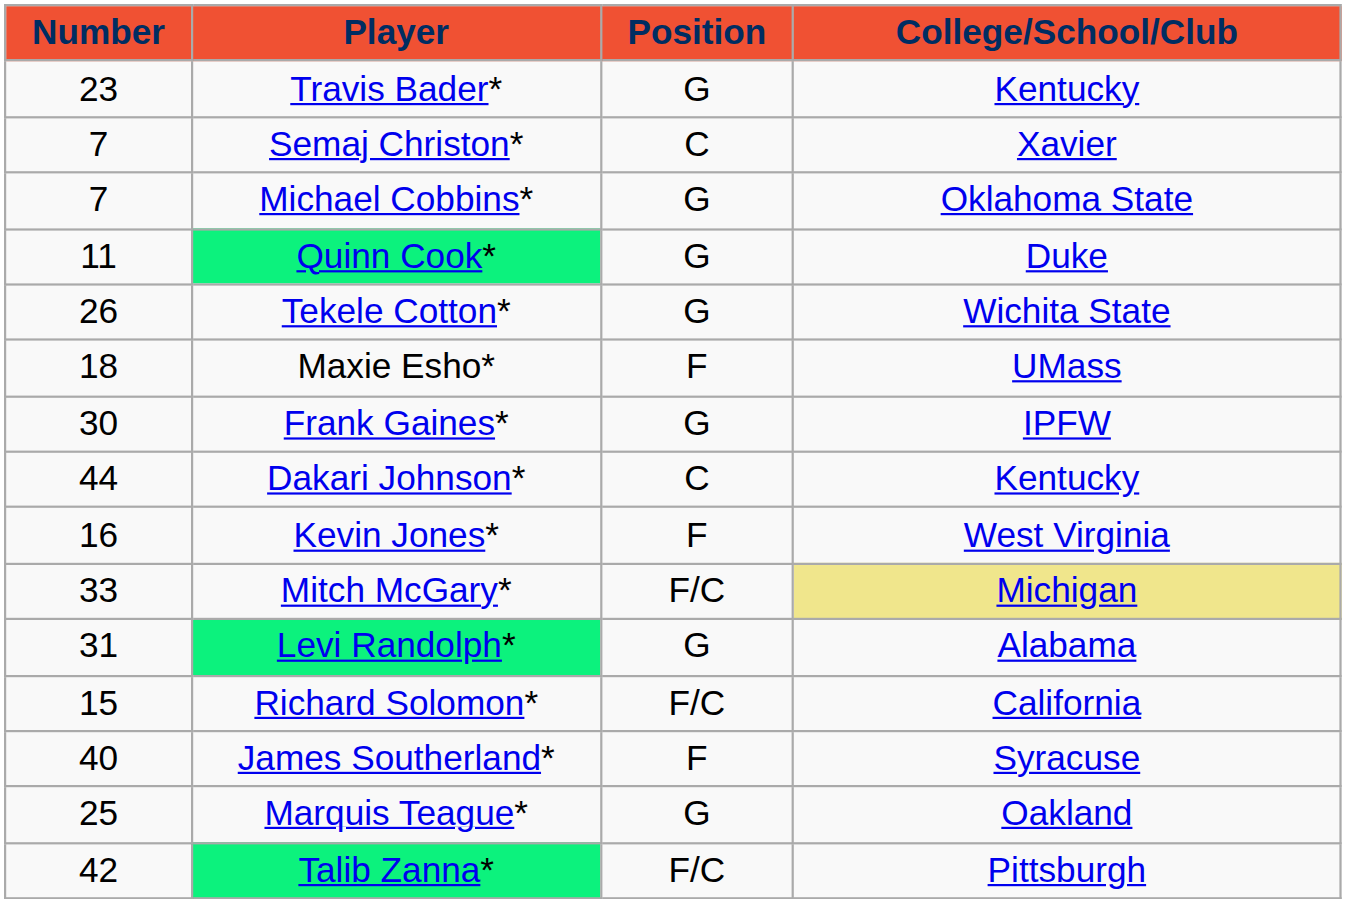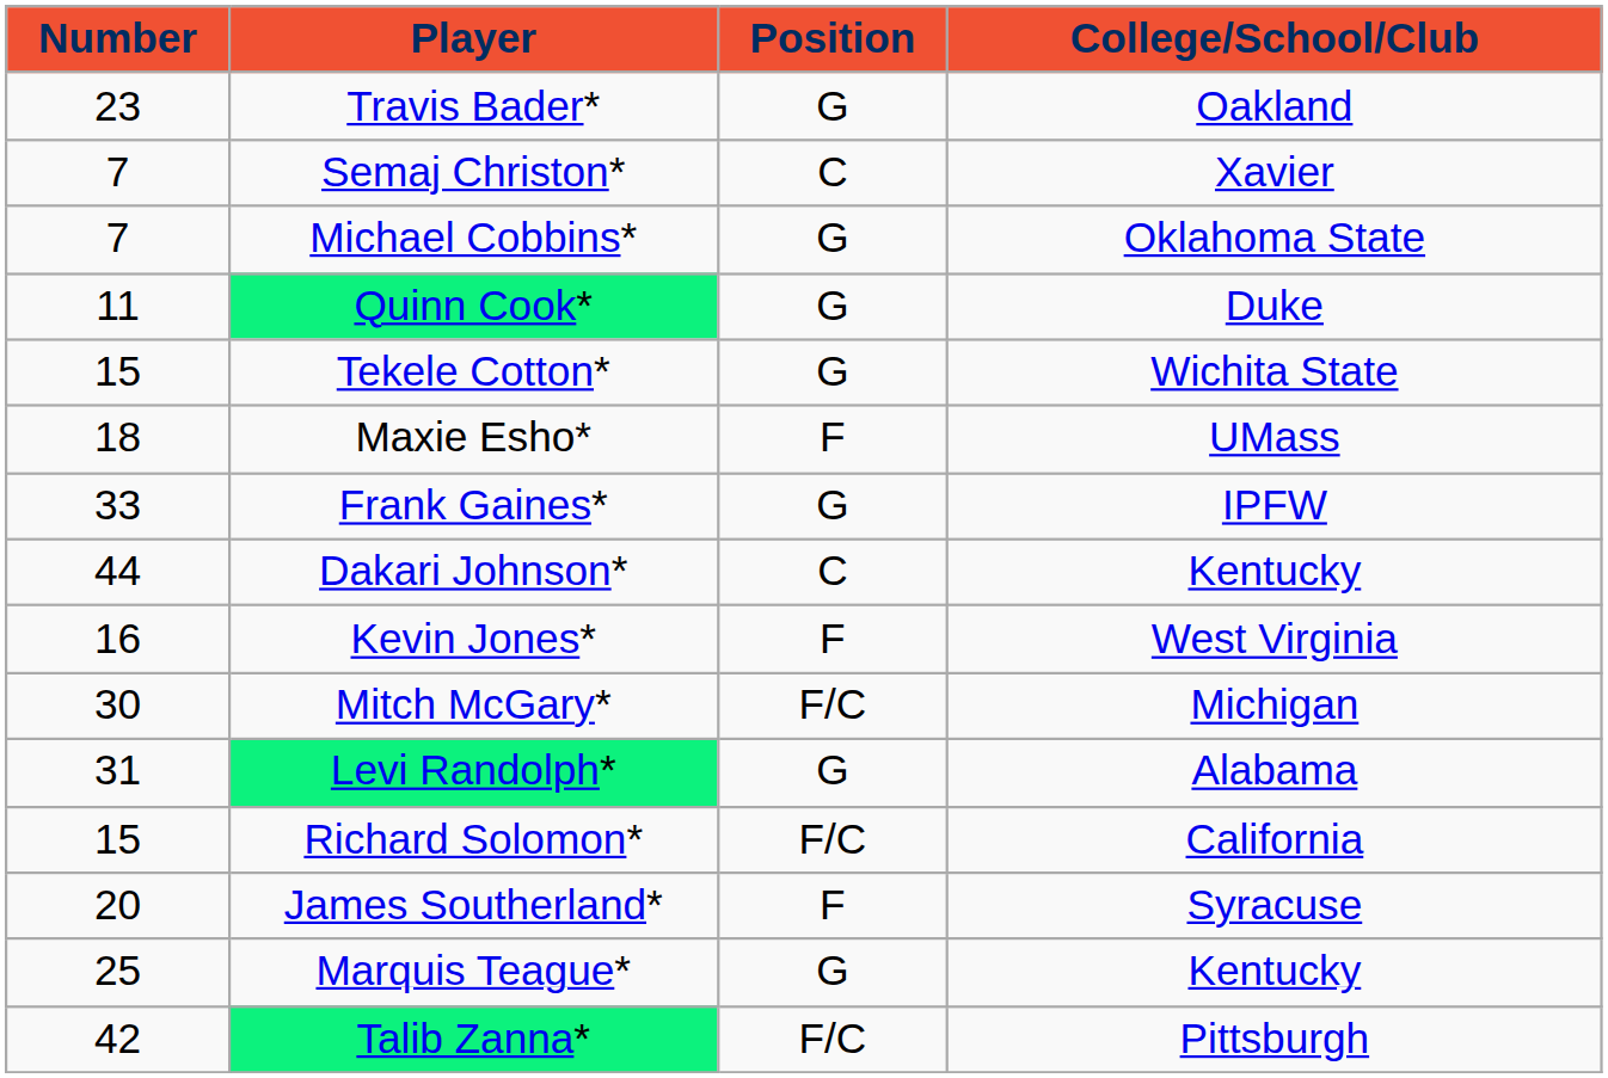 <table class="wikitable sortable sortable">
 <tr>
 <th style="background:#F05133; color:#002D62" width="1%">Number</th>
 <th style="background:#F05133; color:#002D62" width="5%">Player</th>
 <th style="background:#F05133; color:#002D62" width="1%">Position</th>
 <th style="background:#F05133; color:#002D62" width="5%">College/School/Club</th>
 </tr>
 <tr style="text-align: center">
 <td>23</td>
 <td><a href='#'>Travis Bader</a>*</td>
 <td>G</td>
-<td><a href='#'>Kentucky</a></td>
+<td><a href='#'>Oakland</a></td>
 </tr>
 <tr style="text-align: center">
 <td>7</td>
 <td><a href='#'>Semaj Christon</a>*</td>
 <td>C</td>
 <td><a href='#'>Xavier</a></td>
 </tr>
 <tr style="text-align: center">
 <td>7</td>
 <td><a href='#'>Michael Cobbins</a>*</td>
 <td>G</td>
 <td><a href='#'>Oklahoma State</a></td>
 </tr>
 <tr style="text-align: center">
 <td>11</td>
 <td bgcolor="#0CF27D"><a href='#'>Quinn Cook</a>*</td>
 <td>G</td>
 <td><a href='#'>Duke</a></td>
 </tr>
 <tr style="text-align: center">
-<td>26</td>
+<td>15</td>
 <td><a href='#'>Tekele Cotton</a>*</td>
 <td>G</td>
 <td><a href='#'>Wichita State</a></td>
 </tr>
 <tr style="text-align: center">
 <td>18</td>
 <td>Maxie Esho*</td>
 <td>F</td>
 <td><a href='#'>UMass</a></td>
 </tr>
 <tr style="text-align: center">
-<td>30</td>
+<td>33</td>
 <td><a href='#'>Frank Gaines</a>*</td>
 <td>G</td>
 <td><a href='#'>IPFW</a></td>
 </tr>
 <tr style="text-align: center">
 <td>44</td>
 <td><a href='#'>Dakari Johnson</a>*</td>
 <td>C</td>
 <td><a href='#'>Kentucky</a></td>
 </tr>
 <tr style="text-align: center">
 <td>16</td>
 <td><a href='#'>Kevin Jones</a>*</td>
 <td>F</td>
 <td><a href='#'>West Virginia</a></td>
 </tr>
 <tr style="text-align: center">
-<td>33</td>
+<td>30</td>
 <td><a href='#'>Mitch McGary</a>*</td>
 <td>F/C</td>
-<td style="background: khaki;"><a href='#'>Michigan</a></td>
+<td><a href='#'>Michigan</a></td>
 </tr>
 <tr style="text-align: center">
 <td>31</td>
 <td bgcolor="#0CF27D"><a href='#'>Levi Randolph</a>*</td>
 <td>G</td>
 <td><a href='#'>Alabama</a></td>
 </tr>
 <tr style="text-align: center">
 <td>15</td>
 <td><a href='#'>Richard Solomon</a>*</td>
 <td>F/C</td>
 <td><a href='#'>California</a></td>
 </tr>
 <tr style="text-align: center">
-<td>40</td>
+<td>20</td>
 <td><a href='#'>James Southerland</a>*</td>
 <td>F</td>
 <td><a href='#'>Syracuse</a></td>
 </tr>
 <tr style="text-align: center">
 <td>25</td>
 <td><a href='#'>Marquis Teague</a>*</td>
 <td>G</td>
-<td><a href='#'>Oakland</a></td>
+<td><a href='#'>Kentucky</a></td>
 </tr>
 <tr style="text-align: center">
 <td>42</td>
 <td bgcolor="#0CF27D"><a href='#'>Talib Zanna</a>*</td>
 <td>F/C</td>
 <td><a href='#'>Pittsburgh</a></td>
 </tr>
 </table>
